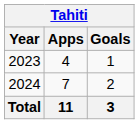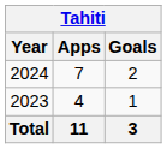 <table class="wikitable" style="text-align:center">
 <tr>
 <th colspan=3><a href='#'>Tahiti</a></th>
 </tr>
 <tr>
 <th>Year</th>
 <th>Apps</th>
 <th>Goals</th>
 </tr>
 <tr>
+<td>2024</td>
+<td>7</td>
+<td>2</td>
+</tr>
+<tr>
 <td>2023</td>
 <td>4</td>
 <td>1</td>
-</tr>
-<tr>
-<td>2024</td>
-<td>7</td>
-<td>2</td>
 </tr>
 <tr>
 <th>Total</th>
 <th>11</th>
 <th>3</th>
 </tr>
 </table>
